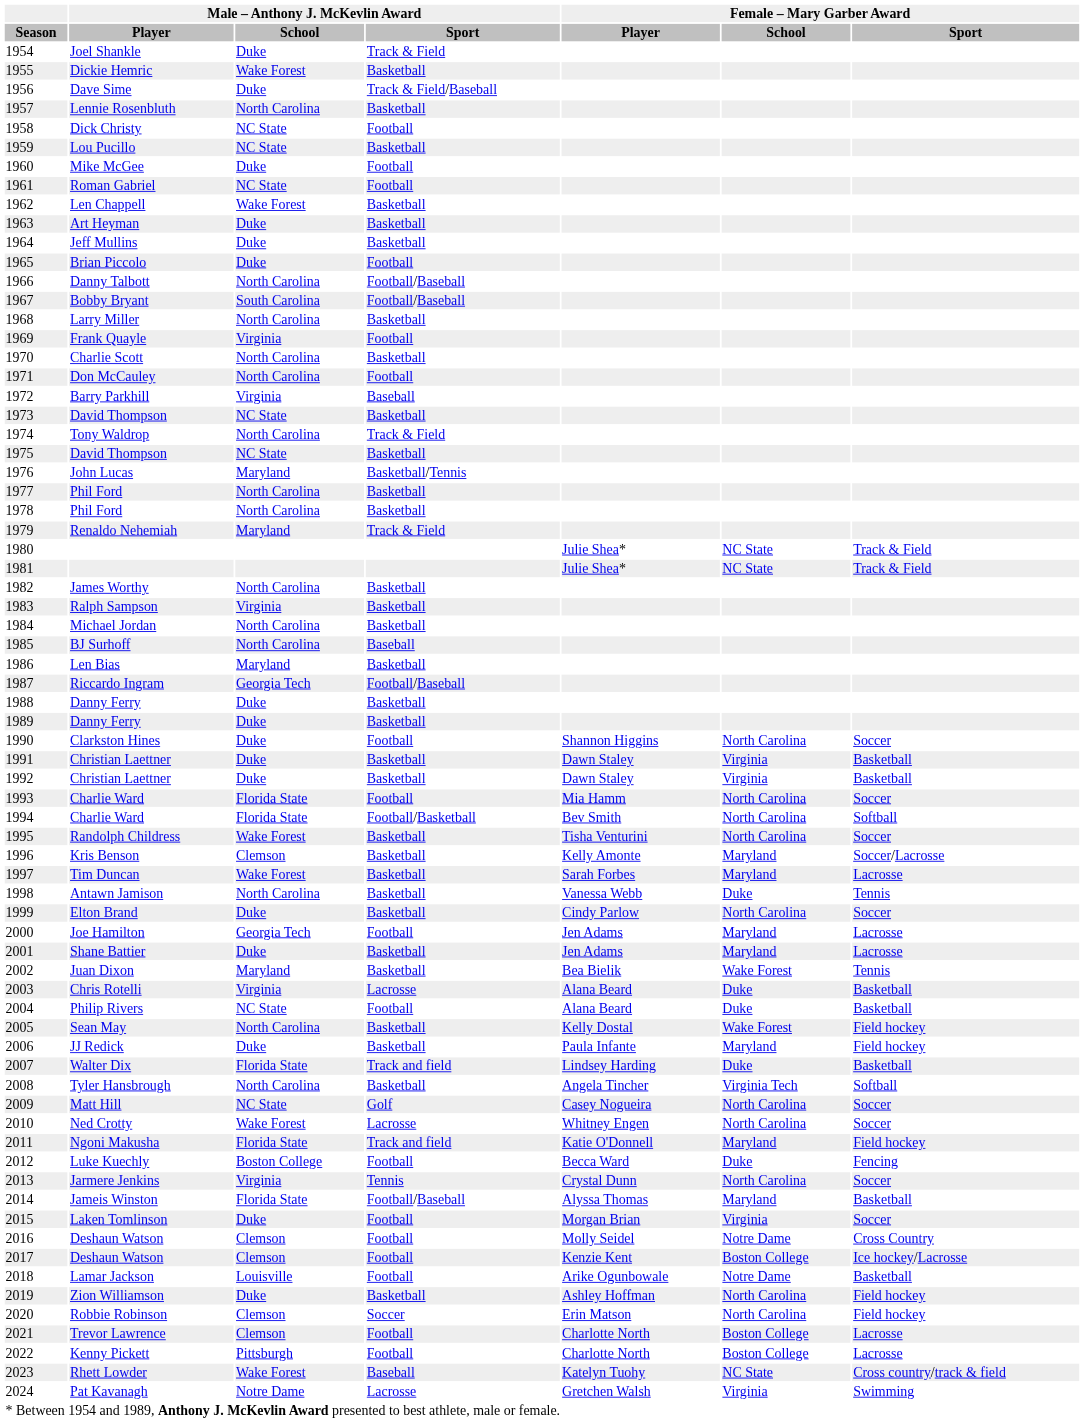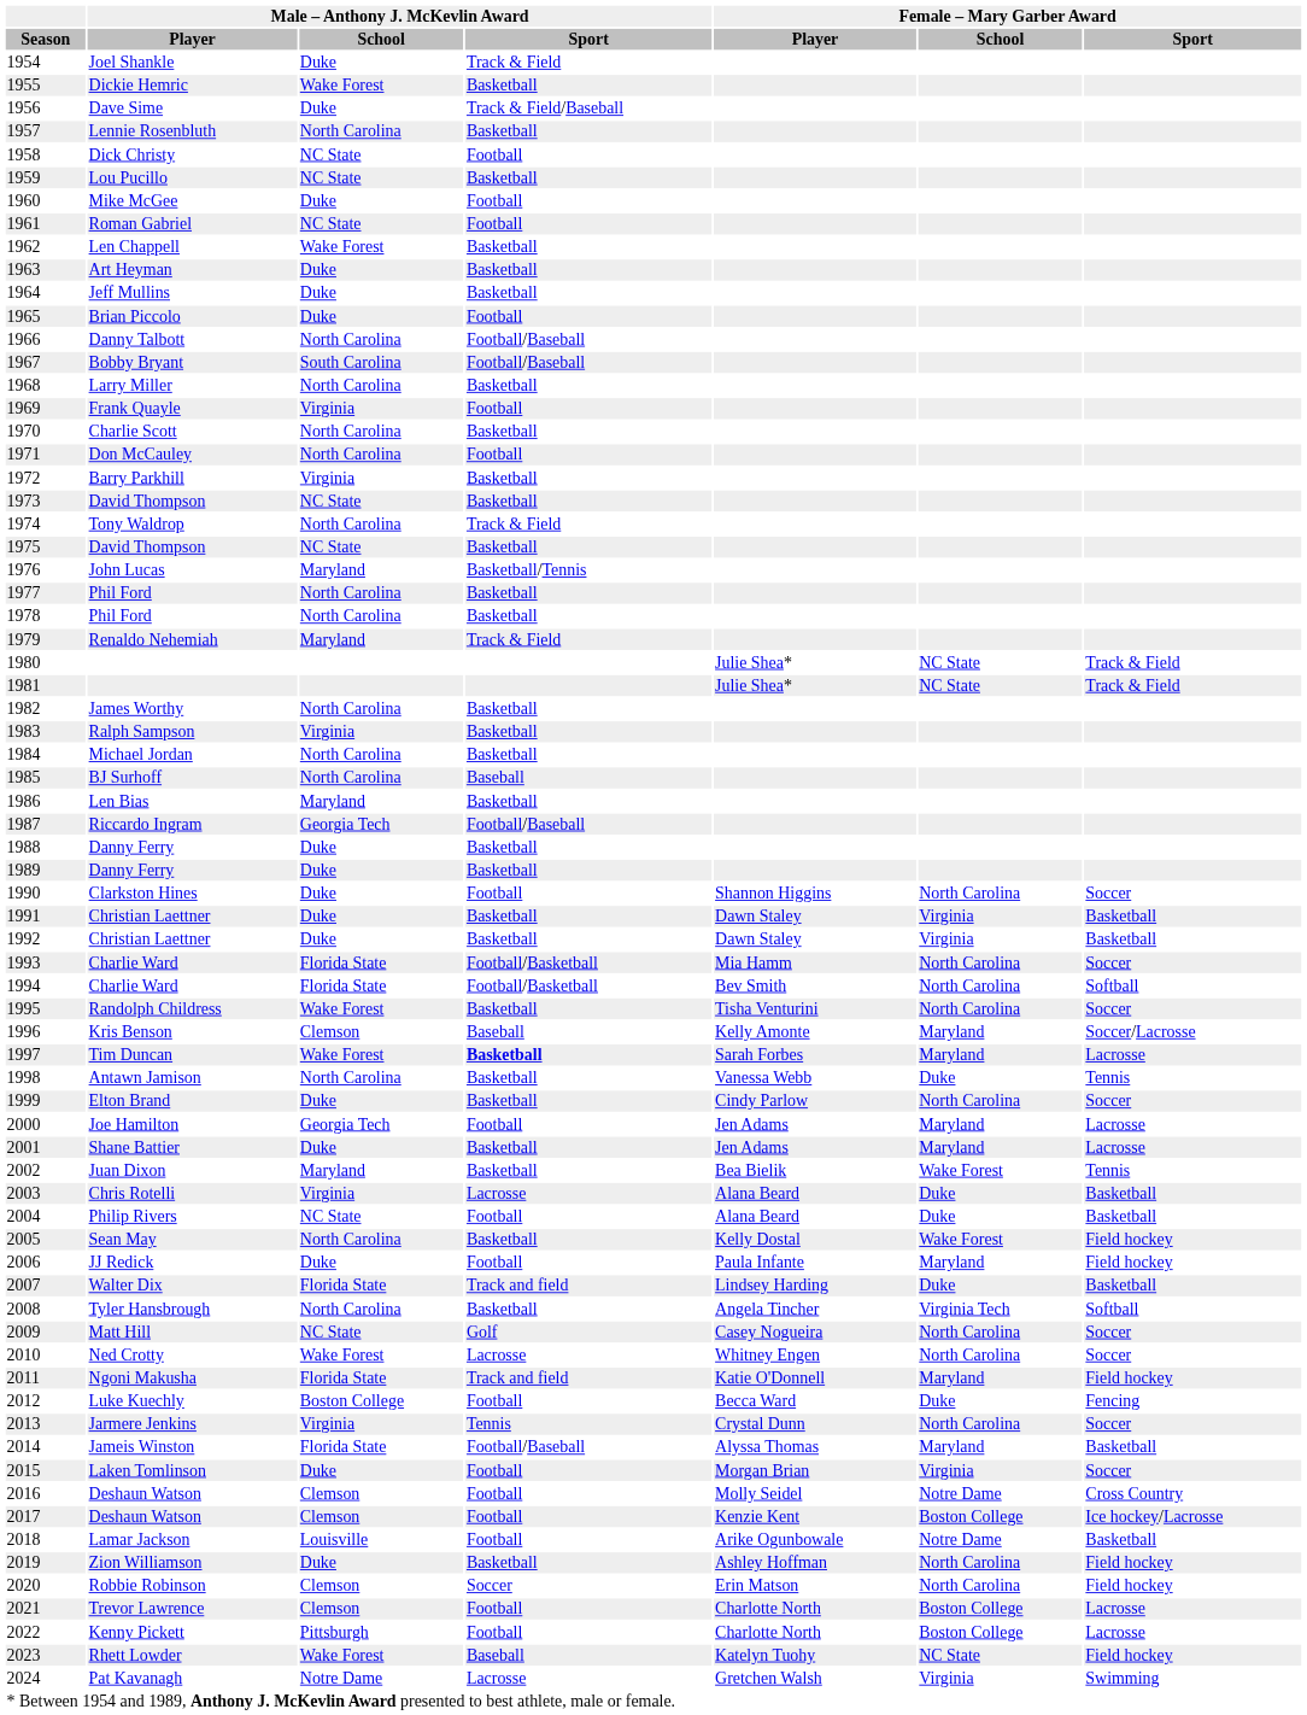 <table class="toccolours" width=98%>
 <tr bgcolor=#eeeeee>
 <th></th>
 <th colspan=3>Male – Anthony J. McKevlin Award</th>
 <th colspan=3>Female – Mary Garber Award</th>
 </tr>
 <tr bgcolor=silver>
 <th>Season</th>
 <th>Player</th>
 <th>School</th>
 <th>Sport</th>
 <th>Player</th>
 <th>School</th>
 <th>Sport</th>
 </tr>
 <tr>
 <td>1954</td>
 <td><a href='#'>Joel Shankle</a></td>
 <td><a href='#'>Duke</a></td>
 <td><a href='#'>Track & Field</a></td>
 <td></td>
 <td></td>
 <td></td>
 </tr>
 <tr bgcolor=#eeeeee>
 <td>1955</td>
 <td><a href='#'>Dickie Hemric</a></td>
 <td><a href='#'>Wake Forest</a></td>
 <td><a href='#'>Basketball</a></td>
 <td></td>
 <td></td>
 <td></td>
 </tr>
 <tr>
 <td>1956</td>
 <td><a href='#'>Dave Sime</a></td>
 <td><a href='#'>Duke</a></td>
 <td><a href='#'>Track & Field</a>/<a href='#'>Baseball</a></td>
 <td></td>
 <td></td>
 <td></td>
 </tr>
 <tr bgcolor=#eeeeee>
 <td>1957</td>
 <td><a href='#'>Lennie Rosenbluth</a></td>
 <td><a href='#'>North Carolina</a></td>
 <td><a href='#'>Basketball</a></td>
 <td></td>
 <td></td>
 <td></td>
 </tr>
 <tr>
 <td>1958</td>
 <td><a href='#'>Dick Christy</a></td>
 <td><a href='#'>NC State</a></td>
 <td><a href='#'>Football</a></td>
 <td></td>
 <td></td>
 <td></td>
 </tr>
 <tr bgcolor=#eeeeee>
 <td>1959</td>
 <td><a href='#'>Lou Pucillo</a></td>
 <td><a href='#'>NC State</a></td>
 <td><a href='#'>Basketball</a></td>
 <td></td>
 <td></td>
 <td></td>
 </tr>
 <tr>
 <td>1960</td>
 <td><a href='#'>Mike McGee</a></td>
 <td><a href='#'>Duke</a></td>
 <td><a href='#'>Football</a></td>
 <td></td>
 <td></td>
 <td></td>
 </tr>
 <tr bgcolor=#eeeeee>
 <td>1961</td>
 <td><a href='#'>Roman Gabriel</a></td>
 <td><a href='#'>NC State</a></td>
 <td><a href='#'>Football</a></td>
 <td></td>
 <td></td>
 <td></td>
 </tr>
 <tr>
 <td>1962</td>
 <td><a href='#'>Len Chappell</a></td>
 <td><a href='#'>Wake Forest</a></td>
 <td><a href='#'>Basketball</a></td>
 <td></td>
 <td></td>
 <td></td>
 </tr>
 <tr bgcolor=#eeeeee>
 <td>1963</td>
 <td><a href='#'>Art Heyman</a></td>
 <td><a href='#'>Duke</a></td>
 <td><a href='#'>Basketball</a></td>
 <td></td>
 <td></td>
 <td></td>
 </tr>
 <tr>
 <td>1964</td>
 <td><a href='#'>Jeff Mullins</a></td>
 <td><a href='#'>Duke</a></td>
 <td><a href='#'>Basketball</a></td>
 <td></td>
 <td></td>
 <td></td>
 </tr>
 <tr bgcolor=#eeeeee>
 <td>1965</td>
 <td><a href='#'>Brian Piccolo</a></td>
 <td><a href='#'>Duke</a></td>
 <td><a href='#'>Football</a></td>
 <td></td>
 <td></td>
 <td></td>
 </tr>
 <tr>
 <td>1966</td>
 <td><a href='#'>Danny Talbott</a></td>
 <td><a href='#'>North Carolina</a></td>
 <td><a href='#'>Football</a>/<a href='#'>Baseball</a></td>
 <td></td>
 <td></td>
 <td></td>
 </tr>
 <tr bgcolor=#eeeeee>
 <td>1967</td>
 <td><a href='#'>Bobby Bryant</a></td>
 <td><a href='#'>South Carolina</a></td>
 <td><a href='#'>Football</a>/<a href='#'>Baseball</a></td>
 <td></td>
 <td></td>
 <td></td>
 </tr>
 <tr>
 <td>1968</td>
 <td><a href='#'>Larry Miller</a></td>
 <td><a href='#'>North Carolina</a></td>
 <td><a href='#'>Basketball</a></td>
 <td></td>
 <td></td>
 <td></td>
 </tr>
 <tr bgcolor=#eeeeee>
 <td>1969</td>
 <td><a href='#'>Frank Quayle</a></td>
 <td><a href='#'>Virginia</a></td>
 <td><a href='#'>Football</a></td>
 <td></td>
 <td></td>
 <td></td>
 </tr>
 <tr>
 <td>1970</td>
 <td><a href='#'>Charlie Scott</a></td>
 <td><a href='#'>North Carolina</a></td>
 <td><a href='#'>Basketball</a></td>
 <td></td>
 <td></td>
 <td></td>
 </tr>
 <tr bgcolor=#eeeeee>
 <td>1971</td>
 <td><a href='#'>Don McCauley</a></td>
 <td><a href='#'>North Carolina</a></td>
 <td><a href='#'>Football</a></td>
 <td></td>
 <td></td>
 <td></td>
 </tr>
 <tr>
 <td>1972</td>
 <td><a href='#'>Barry Parkhill</a></td>
 <td><a href='#'>Virginia</a></td>
-<td><a href='#'>Baseball</a></td>
+<td><a href='#'>Basketball</a></td>
 <td></td>
 <td></td>
 <td></td>
 </tr>
 <tr bgcolor=#eeeeee>
 <td>1973</td>
 <td><a href='#'>David Thompson</a></td>
 <td><a href='#'>NC State</a></td>
 <td><a href='#'>Basketball</a></td>
 <td></td>
 <td></td>
 <td></td>
 </tr>
 <tr>
 <td>1974</td>
 <td><a href='#'>Tony Waldrop</a></td>
 <td><a href='#'>North Carolina</a></td>
 <td><a href='#'>Track & Field</a></td>
 <td></td>
 <td></td>
 <td></td>
 </tr>
 <tr bgcolor=#eeeeee>
 <td>1975</td>
 <td><a href='#'>David Thompson</a></td>
 <td><a href='#'>NC State</a></td>
 <td><a href='#'>Basketball</a></td>
 <td></td>
 <td></td>
 <td></td>
 </tr>
 <tr>
 <td>1976</td>
 <td><a href='#'>John Lucas</a></td>
 <td><a href='#'>Maryland</a></td>
 <td><a href='#'>Basketball</a>/<a href='#'>Tennis</a></td>
 <td></td>
 <td></td>
 <td></td>
 </tr>
 <tr bgcolor=#eeeeee>
 <td>1977</td>
 <td><a href='#'>Phil Ford</a></td>
 <td><a href='#'>North Carolina</a></td>
 <td><a href='#'>Basketball</a></td>
 <td></td>
 <td></td>
 <td></td>
 </tr>
 <tr>
 <td>1978</td>
 <td><a href='#'>Phil Ford</a></td>
 <td><a href='#'>North Carolina</a></td>
 <td><a href='#'>Basketball</a></td>
 <td></td>
 <td></td>
 <td></td>
 </tr>
 <tr bgcolor=#eeeeee>
 <td>1979</td>
 <td><a href='#'>Renaldo Nehemiah</a></td>
 <td><a href='#'>Maryland</a></td>
 <td><a href='#'>Track & Field</a></td>
 <td></td>
 <td></td>
 <td></td>
 </tr>
 <tr>
 <td>1980</td>
 <td></td>
 <td></td>
 <td></td>
 <td><a href='#'>Julie Shea</a>*</td>
 <td><a href='#'>NC State</a></td>
 <td><a href='#'>Track & Field</a></td>
 </tr>
 <tr bgcolor=#eeeeee>
 <td>1981</td>
 <td></td>
 <td></td>
 <td></td>
 <td><a href='#'>Julie Shea</a>*</td>
 <td><a href='#'>NC State</a></td>
 <td><a href='#'>Track & Field</a></td>
 </tr>
 <tr>
 <td>1982</td>
 <td><a href='#'>James Worthy</a></td>
 <td><a href='#'>North Carolina</a></td>
 <td><a href='#'>Basketball</a></td>
 <td></td>
 <td></td>
 <td></td>
 </tr>
 <tr bgcolor=#eeeeee>
 <td>1983</td>
 <td><a href='#'>Ralph Sampson</a></td>
 <td><a href='#'>Virginia</a></td>
 <td><a href='#'>Basketball</a></td>
 <td></td>
 <td></td>
 <td></td>
 </tr>
 <tr>
 <td>1984</td>
 <td><a href='#'>Michael Jordan</a></td>
 <td><a href='#'>North Carolina</a></td>
 <td><a href='#'>Basketball</a></td>
 <td></td>
 <td></td>
 <td></td>
 </tr>
 <tr bgcolor=#eeeeee>
 <td>1985</td>
 <td><a href='#'>BJ Surhoff</a></td>
 <td><a href='#'>North Carolina</a></td>
 <td><a href='#'>Baseball</a></td>
 <td></td>
 <td></td>
 <td></td>
 </tr>
 <tr>
 <td>1986</td>
 <td><a href='#'>Len Bias</a></td>
 <td><a href='#'>Maryland</a></td>
 <td><a href='#'>Basketball</a></td>
 <td></td>
 <td></td>
 <td></td>
 </tr>
 <tr bgcolor=#eeeeee>
 <td>1987</td>
 <td><a href='#'>Riccardo Ingram</a></td>
 <td><a href='#'>Georgia Tech</a></td>
 <td><a href='#'>Football</a>/<a href='#'>Baseball</a></td>
 <td></td>
 <td></td>
 <td></td>
 </tr>
 <tr>
 <td>1988</td>
 <td><a href='#'>Danny Ferry</a></td>
 <td><a href='#'>Duke</a></td>
 <td><a href='#'>Basketball</a></td>
 <td></td>
 <td></td>
 <td></td>
 </tr>
 <tr bgcolor=#eeeeee>
 <td>1989</td>
 <td><a href='#'>Danny Ferry</a></td>
 <td><a href='#'>Duke</a></td>
 <td><a href='#'>Basketball</a></td>
 <td></td>
 <td></td>
 <td></td>
 </tr>
 <tr>
 <td>1990</td>
 <td><a href='#'>Clarkston Hines</a></td>
 <td><a href='#'>Duke</a></td>
 <td><a href='#'>Football</a></td>
 <td><a href='#'>Shannon Higgins</a></td>
 <td><a href='#'>North Carolina</a></td>
 <td><a href='#'>Soccer</a></td>
 </tr>
 <tr bgcolor=#eeeeee>
 <td>1991</td>
 <td><a href='#'>Christian Laettner</a></td>
 <td><a href='#'>Duke</a></td>
 <td><a href='#'>Basketball</a></td>
 <td><a href='#'>Dawn Staley</a></td>
 <td><a href='#'>Virginia</a></td>
 <td><a href='#'>Basketball</a></td>
 </tr>
 <tr>
 <td>1992</td>
 <td><a href='#'>Christian Laettner</a></td>
 <td><a href='#'>Duke</a></td>
 <td><a href='#'>Basketball</a></td>
 <td><a href='#'>Dawn Staley</a></td>
 <td><a href='#'>Virginia</a></td>
 <td><a href='#'>Basketball</a></td>
 </tr>
 <tr bgcolor=#eeeeee>
 <td>1993</td>
 <td><a href='#'>Charlie Ward</a></td>
 <td><a href='#'>Florida State</a></td>
-<td><a href='#'>Football</a></td>
+<td><a href='#'>Football</a>/<a href='#'>Basketball</a></td>
 <td><a href='#'>Mia Hamm</a></td>
 <td><a href='#'>North Carolina</a></td>
 <td><a href='#'>Soccer</a></td>
 </tr>
 <tr>
 <td>1994</td>
 <td><a href='#'>Charlie Ward</a></td>
 <td><a href='#'>Florida State</a></td>
 <td><a href='#'>Football</a>/<a href='#'>Basketball</a></td>
 <td><a href='#'>Bev Smith</a></td>
 <td><a href='#'>North Carolina</a></td>
 <td><a href='#'>Softball</a></td>
 </tr>
 <tr bgcolor=#eeeeee>
 <td>1995</td>
 <td><a href='#'>Randolph Childress</a></td>
 <td><a href='#'>Wake Forest</a></td>
 <td><a href='#'>Basketball</a></td>
 <td><a href='#'>Tisha Venturini</a></td>
 <td><a href='#'>North Carolina</a></td>
 <td><a href='#'>Soccer</a></td>
 </tr>
 <tr>
 <td>1996</td>
 <td><a href='#'>Kris Benson</a></td>
 <td><a href='#'>Clemson</a></td>
-<td><a href='#'>Basketball</a></td>
+<td><a href='#'>Baseball</a></td>
 <td><a href='#'>Kelly Amonte</a></td>
 <td><a href='#'>Maryland</a></td>
 <td><a href='#'>Soccer</a>/<a href='#'>Lacrosse</a></td>
 </tr>
 <tr bgcolor=#eeeeee>
 <td>1997</td>
 <td><a href='#'>Tim Duncan</a></td>
 <td><a href='#'>Wake Forest</a></td>
-<td><a href='#'>Basketball</a></td>
+<td><strong><a href='#'>Basketball</a></strong></td>
 <td><a href='#'>Sarah Forbes</a></td>
 <td><a href='#'>Maryland</a></td>
 <td><a href='#'>Lacrosse</a></td>
 </tr>
 <tr>
 <td>1998</td>
 <td><a href='#'>Antawn Jamison</a></td>
 <td><a href='#'>North Carolina</a></td>
 <td><a href='#'>Basketball</a></td>
 <td><a href='#'>Vanessa Webb</a></td>
 <td><a href='#'>Duke</a></td>
 <td><a href='#'>Tennis</a></td>
 </tr>
 <tr bgcolor=#eeeeee>
 <td>1999</td>
 <td><a href='#'>Elton Brand</a></td>
 <td><a href='#'>Duke</a></td>
 <td><a href='#'>Basketball</a></td>
 <td><a href='#'>Cindy Parlow</a></td>
 <td><a href='#'>North Carolina</a></td>
 <td><a href='#'>Soccer</a></td>
 </tr>
 <tr>
 <td>2000</td>
 <td><a href='#'>Joe Hamilton</a></td>
 <td><a href='#'>Georgia Tech</a></td>
 <td><a href='#'>Football</a></td>
 <td><a href='#'>Jen Adams</a></td>
 <td><a href='#'>Maryland</a></td>
 <td><a href='#'>Lacrosse</a></td>
 </tr>
 <tr bgcolor=#eeeeee>
 <td>2001</td>
 <td><a href='#'>Shane Battier</a></td>
 <td><a href='#'>Duke</a></td>
 <td><a href='#'>Basketball</a></td>
 <td><a href='#'>Jen Adams</a></td>
 <td><a href='#'>Maryland</a></td>
 <td><a href='#'>Lacrosse</a></td>
 </tr>
 <tr>
 <td>2002</td>
 <td><a href='#'>Juan Dixon</a></td>
 <td><a href='#'>Maryland</a></td>
 <td><a href='#'>Basketball</a></td>
 <td><a href='#'>Bea Bielik</a></td>
 <td><a href='#'>Wake Forest</a></td>
 <td><a href='#'>Tennis</a></td>
 </tr>
 <tr bgcolor=#eeeeee>
 <td>2003</td>
 <td><a href='#'>Chris Rotelli</a></td>
 <td><a href='#'>Virginia</a></td>
 <td><a href='#'>Lacrosse</a></td>
 <td><a href='#'>Alana Beard</a></td>
 <td><a href='#'>Duke</a></td>
 <td><a href='#'>Basketball</a></td>
 </tr>
 <tr>
 <td>2004</td>
 <td><a href='#'>Philip Rivers</a></td>
 <td><a href='#'>NC State</a></td>
 <td><a href='#'>Football</a></td>
 <td><a href='#'>Alana Beard</a></td>
 <td><a href='#'>Duke</a></td>
 <td><a href='#'>Basketball</a></td>
 </tr>
 <tr bgcolor=#eeeeee>
 <td>2005</td>
 <td><a href='#'>Sean May</a></td>
 <td><a href='#'>North Carolina</a></td>
 <td><a href='#'>Basketball</a></td>
 <td><a href='#'>Kelly Dostal</a></td>
 <td><a href='#'>Wake Forest</a></td>
 <td><a href='#'>Field hockey</a></td>
 </tr>
 <tr>
 <td>2006</td>
 <td><a href='#'>JJ Redick</a></td>
 <td><a href='#'>Duke</a></td>
-<td><a href='#'>Basketball</a></td>
+<td><a href='#'>Football</a></td>
 <td><a href='#'>Paula Infante</a></td>
 <td><a href='#'>Maryland</a></td>
 <td><a href='#'>Field hockey</a></td>
 </tr>
 <tr bgcolor=#eeeeee>
 <td>2007</td>
 <td><a href='#'>Walter Dix</a></td>
 <td><a href='#'>Florida State</a></td>
 <td><a href='#'>Track and field</a></td>
 <td><a href='#'>Lindsey Harding</a></td>
 <td><a href='#'>Duke</a></td>
 <td><a href='#'>Basketball</a></td>
 </tr>
 <tr>
 <td>2008</td>
 <td><a href='#'>Tyler Hansbrough</a></td>
 <td><a href='#'>North Carolina</a></td>
 <td><a href='#'>Basketball</a></td>
 <td><a href='#'>Angela Tincher</a></td>
 <td><a href='#'>Virginia Tech</a></td>
 <td><a href='#'>Softball</a></td>
 </tr>
 <tr bgcolor=#eeeeee>
 <td>2009</td>
 <td><a href='#'>Matt Hill</a></td>
 <td><a href='#'>NC State</a></td>
 <td><a href='#'>Golf</a></td>
 <td><a href='#'>Casey Nogueira</a></td>
 <td><a href='#'>North Carolina</a></td>
 <td><a href='#'>Soccer</a></td>
 </tr>
 <tr>
 <td>2010</td>
 <td><a href='#'>Ned Crotty</a></td>
 <td><a href='#'>Wake Forest</a></td>
 <td><a href='#'>Lacrosse</a></td>
 <td><a href='#'>Whitney Engen</a></td>
 <td><a href='#'>North Carolina</a></td>
 <td><a href='#'>Soccer</a></td>
 </tr>
 <tr bgcolor=#eeeeee>
 <td>2011</td>
 <td><a href='#'>Ngoni Makusha</a></td>
 <td><a href='#'>Florida State</a></td>
 <td><a href='#'>Track and field</a></td>
 <td><a href='#'>Katie O'Donnell</a></td>
 <td><a href='#'>Maryland</a></td>
 <td><a href='#'>Field hockey</a></td>
 </tr>
 <tr>
 <td>2012</td>
 <td><a href='#'>Luke Kuechly</a></td>
 <td><a href='#'>Boston College</a></td>
 <td><a href='#'>Football</a></td>
 <td><a href='#'>Becca Ward</a></td>
 <td><a href='#'>Duke</a></td>
 <td><a href='#'>Fencing</a></td>
 </tr>
 <tr bgcolor=#eeeeee>
 <td>2013</td>
 <td><a href='#'>Jarmere Jenkins</a></td>
 <td><a href='#'>Virginia</a></td>
 <td><a href='#'>Tennis</a></td>
 <td><a href='#'>Crystal Dunn</a></td>
 <td><a href='#'>North Carolina</a></td>
 <td><a href='#'>Soccer</a></td>
 </tr>
 <tr>
 <td>2014</td>
 <td><a href='#'>Jameis Winston</a></td>
 <td><a href='#'>Florida State</a></td>
 <td><a href='#'>Football</a>/<a href='#'>Baseball</a></td>
 <td><a href='#'>Alyssa Thomas</a></td>
 <td><a href='#'>Maryland</a></td>
 <td><a href='#'>Basketball</a></td>
 </tr>
 <tr bgcolor=#eeeeee>
 <td>2015</td>
 <td><a href='#'>Laken Tomlinson</a></td>
 <td><a href='#'>Duke</a></td>
 <td><a href='#'>Football</a></td>
 <td><a href='#'>Morgan Brian</a></td>
 <td><a href='#'>Virginia</a></td>
 <td><a href='#'>Soccer</a></td>
 </tr>
 <tr>
 <td>2016</td>
 <td><a href='#'>Deshaun Watson</a></td>
 <td><a href='#'>Clemson</a></td>
 <td><a href='#'>Football</a></td>
 <td><a href='#'>Molly Seidel</a></td>
 <td><a href='#'>Notre Dame</a></td>
 <td><a href='#'>Cross Country</a></td>
 </tr>
 <tr bgcolor=#eee>
 <td>2017</td>
 <td><a href='#'>Deshaun Watson</a></td>
 <td><a href='#'>Clemson</a></td>
 <td><a href='#'>Football</a></td>
 <td><a href='#'>Kenzie Kent</a></td>
 <td><a href='#'>Boston College</a></td>
 <td><a href='#'>Ice hockey</a>/<a href='#'>Lacrosse</a></td>
 </tr>
 <tr>
 <td>2018</td>
 <td><a href='#'>Lamar Jackson</a></td>
 <td><a href='#'>Louisville</a></td>
 <td><a href='#'>Football</a></td>
 <td><a href='#'>Arike Ogunbowale</a></td>
 <td><a href='#'>Notre Dame</a></td>
 <td><a href='#'>Basketball</a></td>
 </tr>
 <tr bgcolor=#eee>
 <td>2019</td>
 <td><a href='#'>Zion Williamson</a></td>
 <td><a href='#'>Duke</a></td>
 <td><a href='#'>Basketball</a></td>
 <td><a href='#'>Ashley Hoffman</a></td>
 <td><a href='#'>North Carolina</a></td>
 <td><a href='#'>Field hockey</a></td>
 </tr>
 <tr>
 <td>2020</td>
 <td><a href='#'>Robbie Robinson</a></td>
 <td><a href='#'>Clemson</a></td>
 <td><a href='#'>Soccer</a></td>
 <td><a href='#'>Erin Matson</a></td>
 <td><a href='#'>North Carolina</a></td>
 <td><a href='#'>Field hockey</a></td>
 </tr>
 <tr bgcolor=#eee>
 <td>2021</td>
 <td><a href='#'>Trevor Lawrence</a></td>
 <td><a href='#'>Clemson</a></td>
 <td><a href='#'>Football</a></td>
 <td><a href='#'>Charlotte North</a></td>
 <td><a href='#'>Boston College</a></td>
 <td><a href='#'>Lacrosse</a></td>
 </tr>
 <tr>
 <td>2022</td>
 <td><a href='#'>Kenny Pickett</a></td>
 <td><a href='#'>Pittsburgh</a></td>
 <td><a href='#'>Football</a></td>
 <td><a href='#'>Charlotte North</a></td>
 <td><a href='#'>Boston College</a></td>
 <td><a href='#'>Lacrosse</a></td>
 </tr>
 <tr bgcolor=#eee>
 <td>2023</td>
 <td><a href='#'>Rhett Lowder</a></td>
 <td><a href='#'>Wake Forest</a></td>
 <td><a href='#'>Baseball</a></td>
 <td><a href='#'>Katelyn Tuohy</a></td>
 <td><a href='#'>NC State</a></td>
-<td><a href='#'>Cross country</a>/<a href='#'>track & field</a></td>
+<td><a href='#'>Field hockey</a></td>
 </tr>
 <tr>
 <td>2024</td>
 <td><a href='#'>Pat Kavanagh</a></td>
 <td><a href='#'>Notre Dame</a></td>
 <td><a href='#'>Lacrosse</a></td>
 <td><a href='#'>Gretchen Walsh</a></td>
 <td><a href='#'>Virginia</a></td>
 <td><a href='#'>Swimming</a></td>
 </tr>
 <tr>
 <td colspan=7>* Between 1954 and 1989, <strong>Anthony J. McKevlin Award</strong> presented to best athlete, male or female.</td>
 </tr>
 </table>
